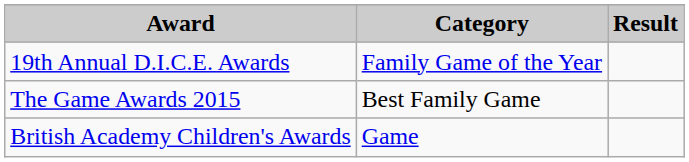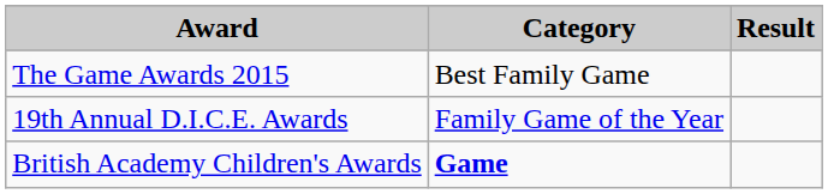 <table class="wikitable">
 <tr>
 </tr>
 <tr>
 <th style="background:#ccc;">Award</th>
 <th style="background:#ccc;">Category</th>
 <th style="background:#ccc;">Result</th>
 </tr>
 <tr>
+<td><a href='#'>The Game Awards 2015</a></td>
+<td>Best Family Game</td>
+<td></td>
+</tr>
+<tr>
 <td><a href='#'>19th Annual D.I.C.E. Awards</a></td>
 <td><a href='#'>Family Game of the Year</a></td>
 <td></td>
 </tr>
 <tr>
-<td><a href='#'>The Game Awards 2015</a></td>
-<td>Best Family Game</td>
-<td></td>
-</tr>
-<tr>
 <td><a href='#'>British Academy Children's Awards</a></td>
-<td><a href='#'>Game</a></td>
+<td><strong><a href='#'>Game</a></strong></td>
 <td></td>
 </tr>
 </table>
